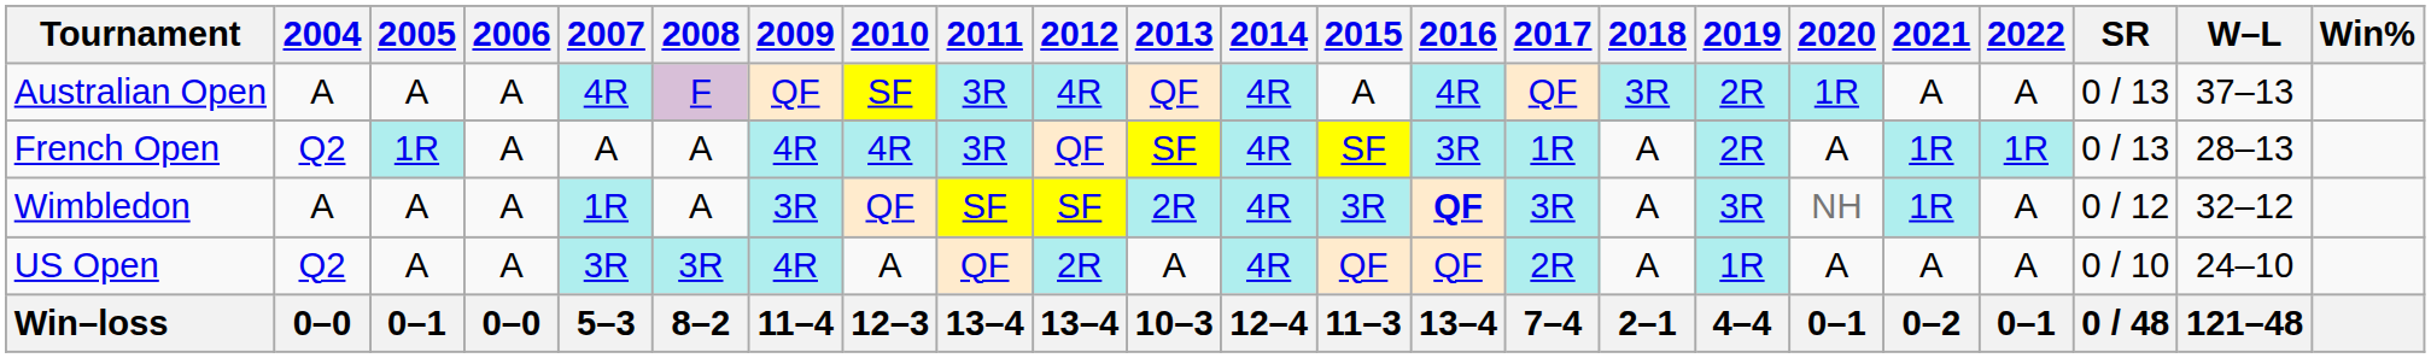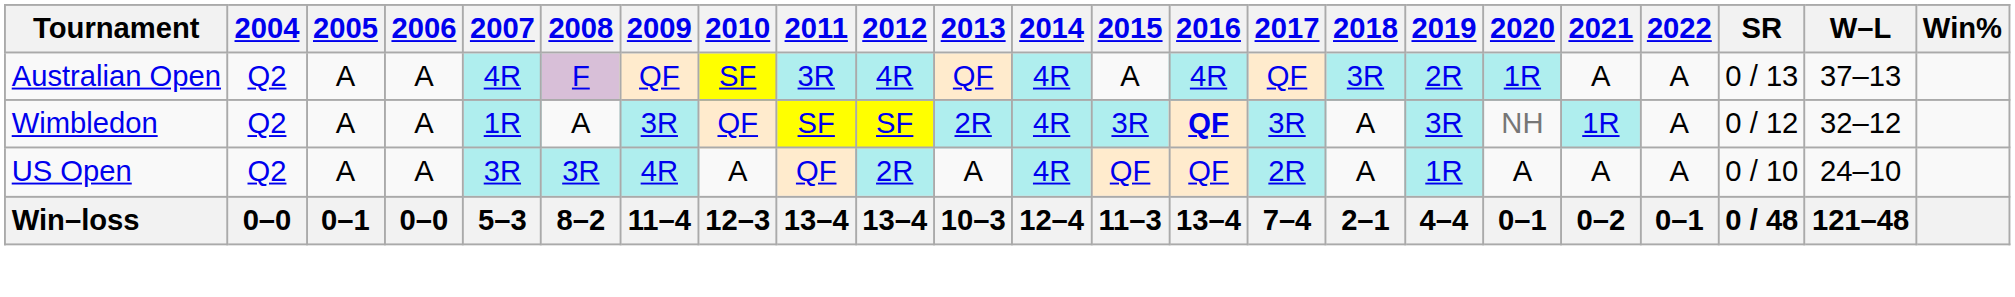 <table class=wikitable style=text-align:center;font-size:96%>
 <tr>
 <th>Tournament</th>
 <th><a href='#'>2004</a></th>
 <th><a href='#'>2005</a></th>
 <th><a href='#'>2006</a></th>
 <th><a href='#'>2007</a></th>
 <th><a href='#'>2008</a></th>
 <th><a href='#'>2009</a></th>
 <th><a href='#'>2010</a></th>
 <th><a href='#'>2011</a></th>
 <th><a href='#'>2012</a></th>
 <th><a href='#'>2013</a></th>
 <th><a href='#'>2014</a></th>
 <th><a href='#'>2015</a></th>
 <th><a href='#'>2016</a></th>
 <th><a href='#'>2017</a></th>
 <th><a href='#'>2018</a></th>
 <th><a href='#'>2019</a></th>
 <th><a href='#'>2020</a></th>
 <th><a href='#'>2021</a></th>
 <th><a href='#'>2022</a></th>
 <th>SR</th>
 <th>W–L</th>
 <th>Win%</th>
 </tr>
 <tr>
 <td align=left><a href='#'>Australian Open</a></td>
-<td>A</td>
+<td><a href='#'>Q2</a></td>
 <td>A</td>
 <td>A</td>
 <td bgcolor=afeeee><a href='#'>4R</a></td>
 <td bgcolor=thistle><a href='#'>F</a></td>
 <td bgcolor=ffebcd><a href='#'>QF</a></td>
 <td bgcolor=yellow><a href='#'>SF</a></td>
 <td bgcolor=afeeee><a href='#'>3R</a></td>
 <td bgcolor=afeeee><a href='#'>4R</a></td>
 <td bgcolor=ffebcd><a href='#'>QF</a></td>
 <td bgcolor=afeeee><a href='#'>4R</a></td>
 <td>A</td>
 <td bgcolor=afeeee><a href='#'>4R</a></td>
 <td bgcolor=ffebcd><a href='#'>QF</a></td>
 <td bgcolor=afeeee><a href='#'>3R</a></td>
 <td bgcolor=afeeee><a href='#'>2R</a></td>
 <td bgcolor=afeeee><a href='#'>1R</a></td>
 <td>A</td>
 <td>A</td>
 <td>0 / 13</td>
 <td>37–13</td>
 <td></td>
 </tr>
 <tr>
-<td align=left><a href='#'>French Open</a></td>
+<td align=left><a href='#'>Wimbledon</a></td>
 <td><a href='#'>Q2</a></td>
-<td bgcolor=afeeee><a href='#'>1R</a></td>
-<td>A</td>
-<td>A</td>
-<td>A</td>
-<td bgcolor=afeeee><a href='#'>4R</a></td>
-<td bgcolor=afeeee><a href='#'>4R</a></td>
-<td bgcolor=afeeee><a href='#'>3R</a></td>
-<td bgcolor=ffebcd><a href='#'>QF</a></td>
-<td bgcolor=yellow><a href='#'>SF</a></td>
-<td bgcolor=afeeee><a href='#'>4R</a></td>
-<td bgcolor=yellow><a href='#'>SF</a></td>
-<td bgcolor=afeeee><a href='#'>3R</a></td>
-<td bgcolor=afeeee><a href='#'>1R</a></td>
-<td>A</td>
-<td bgcolor=afeeee><a href='#'>2R</a></td>
-<td>A</td>
-<td bgcolor=afeeee><a href='#'>1R</a></td>
-<td bgcolor=afeeee><a href='#'>1R</a></td>
-<td>0 / 13</td>
-<td>28–13</td>
-<td></td>
-</tr>
-<tr>
-<td align=left><a href='#'>Wimbledon</a></td>
-<td>A</td>
 <td>A</td>
 <td>A</td>
 <td bgcolor=afeeee><a href='#'>1R</a></td>
 <td>A</td>
 <td bgcolor=afeeee><a href='#'>3R</a></td>
 <td bgcolor=ffebcd><a href='#'>QF</a></td>
 <td bgcolor=yellow><a href='#'>SF</a></td>
 <td bgcolor=yellow><a href='#'>SF</a></td>
 <td bgcolor=afeeee><a href='#'>2R</a></td>
 <td bgcolor=afeeee><a href='#'>4R</a></td>
 <td bgcolor=afeeee><a href='#'>3R</a></td>
 <td bgcolor=ffebcd><strong><a href='#'>QF</a></strong></td>
 <td bgcolor=afeeee><a href='#'>3R</a></td>
 <td>A</td>
 <td bgcolor=afeeee><a href='#'>3R</a></td>
 <td style=color:#767676>NH</td>
 <td bgcolor=afeeee><a href='#'>1R</a></td>
 <td>A</td>
 <td>0 / 12</td>
 <td>32–12</td>
 <td></td>
 </tr>
 <tr>
 <td align=left><a href='#'>US Open</a></td>
 <td><a href='#'>Q2</a></td>
 <td>A</td>
 <td>A</td>
 <td bgcolor=afeeee><a href='#'>3R</a></td>
 <td bgcolor=afeeee><a href='#'>3R</a></td>
 <td bgcolor=afeeee><a href='#'>4R</a></td>
 <td>A</td>
 <td bgcolor=ffebcd><a href='#'>QF</a></td>
 <td bgcolor=afeeee><a href='#'>2R</a></td>
 <td>A</td>
 <td bgcolor=afeeee><a href='#'>4R</a></td>
 <td bgcolor=ffebcd><a href='#'>QF</a></td>
 <td bgcolor=ffebcd><a href='#'>QF</a></td>
 <td bgcolor=afeeee><a href='#'>2R</a></td>
 <td>A</td>
 <td bgcolor=afeeee><a href='#'>1R</a></td>
 <td>A</td>
 <td>A</td>
 <td>A</td>
 <td>0 / 10</td>
 <td>24–10</td>
 <td></td>
 </tr>
 <tr>
 <th style=text-align:left>Win–loss</th>
 <th>0–0</th>
 <th>0–1</th>
 <th>0–0</th>
 <th>5–3</th>
 <th>8–2</th>
 <th>11–4</th>
 <th>12–3</th>
 <th>13–4</th>
 <th>13–4</th>
 <th>10–3</th>
 <th>12–4</th>
 <th>11–3</th>
 <th>13–4</th>
 <th>7–4</th>
 <th>2–1</th>
 <th>4–4</th>
 <th>0–1</th>
 <th>0–2</th>
 <th>0–1</th>
 <th>0 / 48</th>
 <th>121–48</th>
 <th></th>
 </tr>
 </table>
